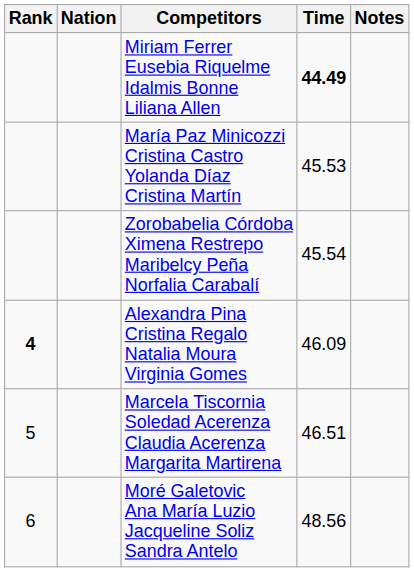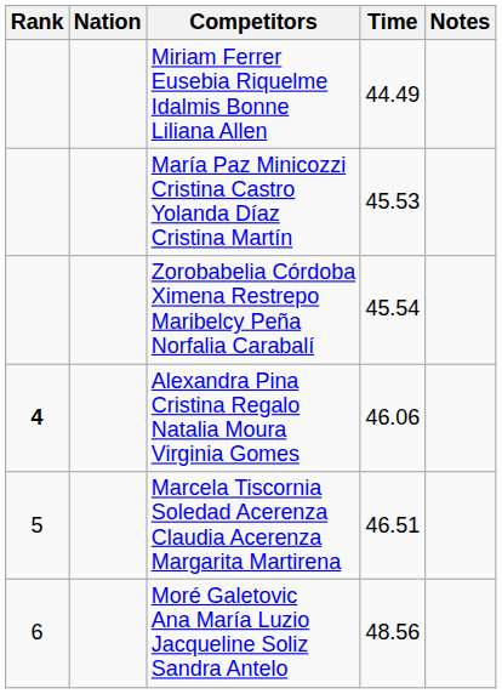 <table class="wikitable sortable" style="text-align:center">
 <tr>
 <th>Rank</th>
 <th>Nation</th>
 <th>Competitors</th>
 <th>Time</th>
 <th>Notes</th>
 </tr>
 <tr>
 <td align=center></td>
 <td align=left></td>
 <td align=left><a href='#'>Miriam Ferrer</a><br><a href='#'>Eusebia Riquelme</a><br><a href='#'>Idalmis Bonne</a><br><a href='#'>Liliana Allen</a></td>
-<td><strong>44.49</strong></td>
+<td>44.49</td>
 <td></td>
 </tr>
 <tr>
 <td align=center></td>
 <td align=left></td>
 <td align=left><a href='#'>María Paz Minicozzi</a><br><a href='#'>Cristina Castro</a><br><a href='#'>Yolanda Díaz</a><br><a href='#'>Cristina Martín</a></td>
 <td>45.53</td>
 <td></td>
 </tr>
 <tr>
 <td align=center></td>
 <td align=left></td>
 <td align=left><a href='#'>Zorobabelia Córdoba</a><br><a href='#'>Ximena Restrepo</a><br><a href='#'>Maribelcy Peña</a><br><a href='#'>Norfalia Carabalí</a></td>
 <td>45.54</td>
 <td></td>
 </tr>
 <tr>
 <td align=center><strong>4</strong></td>
 <td align=left></td>
 <td align=left><a href='#'>Alexandra Pina</a><br><a href='#'>Cristina Regalo</a><br><a href='#'>Natalia Moura</a><br><a href='#'>Virginia Gomes</a></td>
-<td>46.09</td>
+<td>46.06</td>
 <td></td>
 </tr>
 <tr>
 <td align=center>5</td>
 <td align=left></td>
 <td align=left><a href='#'>Marcela Tiscornia</a><br><a href='#'>Soledad Acerenza</a><br><a href='#'>Claudia Acerenza</a><br><a href='#'>Margarita Martirena</a></td>
 <td>46.51</td>
 <td></td>
 </tr>
 <tr>
 <td align=center>6</td>
 <td align=left></td>
 <td align=left><a href='#'>Moré Galetovic</a><br><a href='#'>Ana María Luzio</a><br><a href='#'>Jacqueline Soliz</a><br><a href='#'>Sandra Antelo</a></td>
 <td>48.56</td>
 <td></td>
 </tr>
 </table>
